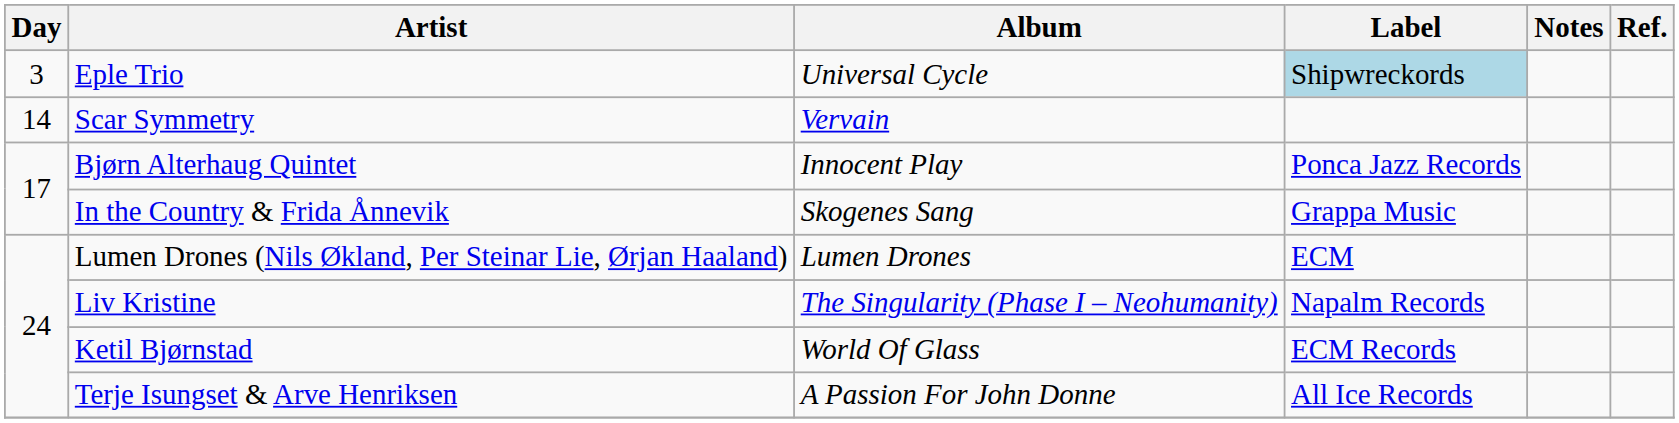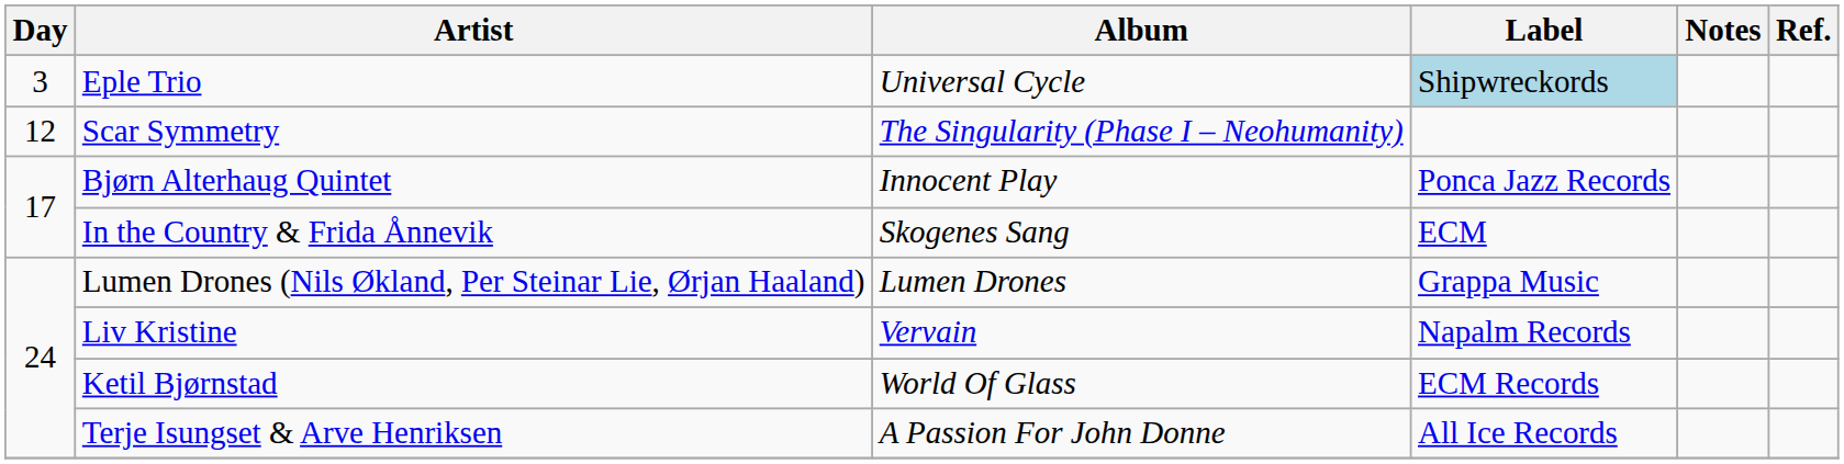 <table class="wikitable" id="table_October">
 <tr>
 <th>Day</th>
 <th>Artist</th>
 <th>Album</th>
 <th>Label</th>
 <th>Notes</th>
 <th>Ref.</th>
 </tr>
 <tr>
 <td rowspan="1" style="text-align:center;">3</td>
 <td><a href='#'>Eple Trio</a></td>
 <td><em>Universal Cycle</em></td>
 <td style="background: lightblue;">Shipwreckords</td>
 <td></td>
 <td style="text-align:center;"></td>
 </tr>
 <tr>
-<td rowspan="1" style="text-align:center;">14</td>
+<td rowspan="1" style="text-align:center;">12</td>
 <td><a href='#'>Scar Symmetry</a></td>
-<td><em><a href='#'>Vervain</a></em></td>
+<td><em><a href='#'>The Singularity (Phase I – Neohumanity)</a></em></td>
 <td></td>
 <td></td>
 <td style="text-align:center;"></td>
 </tr>
 <tr>
 <td rowspan="2" style="text-align:center;">17</td>
 <td><a href='#'>Bjørn Alterhaug Quintet</a></td>
 <td><em>Innocent Play</em></td>
 <td><a href='#'>Ponca Jazz Records</a></td>
 <td></td>
 <td style="text-align:center;"></td>
 </tr>
 <tr>
 <td><a href='#'>In the Country</a> & <a href='#'>Frida Ånnevik</a></td>
 <td><em>Skogenes Sang</em></td>
-<td><a href='#'>Grappa Music</a></td>
+<td><a href='#'>ECM</a></td>
 <td></td>
 <td style="text-align:center;"></td>
 </tr>
 <tr>
 <td rowspan="4" style="text-align:center;">24</td>
 <td>Lumen Drones (<a href='#'>Nils Økland</a>, <a href='#'>Per Steinar Lie</a>, <a href='#'>Ørjan Haaland</a>)</td>
 <td><em>Lumen Drones</em></td>
-<td><a href='#'>ECM</a></td>
+<td><a href='#'>Grappa Music</a></td>
 <td></td>
 <td style="text-align:center;"></td>
 </tr>
 <tr>
 <td><a href='#'>Liv Kristine</a></td>
-<td><em><a href='#'>The Singularity (Phase I – Neohumanity)</a></em></td>
+<td><em><a href='#'>Vervain</a></em></td>
 <td><a href='#'>Napalm Records</a></td>
 <td></td>
 <td style="text-align:center;"></td>
 </tr>
 <tr>
 <td><a href='#'>Ketil Bjørnstad</a></td>
 <td><em>World Of Glass</em></td>
 <td><a href='#'>ECM Records</a></td>
 <td></td>
 <td style="text-align:center;"></td>
 </tr>
 <tr>
 <td><a href='#'>Terje Isungset</a> & <a href='#'>Arve Henriksen</a></td>
 <td><em>A Passion For John Donne</em></td>
 <td><a href='#'>All Ice Records</a></td>
 <td></td>
 <td style="text-align:center;"></td>
 </tr>
 <tr>
 </tr>
 </table>
